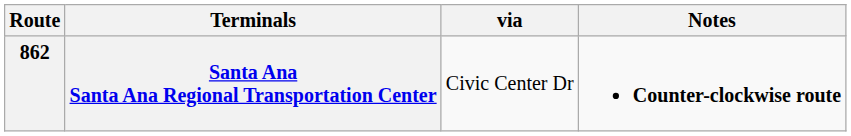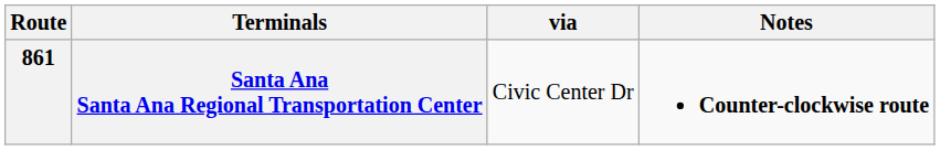 <table class="wikitable">
 <tr>
 <th>Route</th>
 <th>Terminals</th>
 <th>via</th>
 <th>Notes</th>
 </tr>
 <tr>
-<th style="vertical-align:top">862</th>
+<th style="vertical-align:top">861</th>
 <th><strong><a href='#'>Santa Ana</a></strong><br><a href='#'>Santa Ana Regional Transportation Center</a></th>
 <td>Civic Center Dr</td>
 <td><strong><br><ul><li>Counter-clockwise route</li></ul></strong></td>
 </tr>
 </table>
